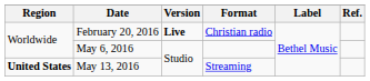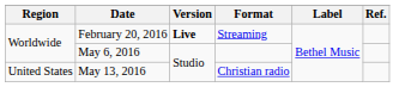 <table class="wikitable plainrowheaders">
 <tr>
 </tr>
 <tr>
 <th scope="col">Region</th>
 <th scope="col">Date</th>
 <th scope="col">Version</th>
 <th scope="col">Format</th>
 <th scope="col">Label</th>
 <th scope="col">Ref.</th>
 </tr>
 <tr>
 <td rowspan="2">Worldwide</td>
 <td>February 20, 2016</td>
 <td><strong>Live</strong></td>
-<td><a href='#'>Christian radio</a></td>
+<td><a href='#'>Streaming</a></td>
 <td rowspan="3"><a href='#'>Bethel Music</a></td>
 <td></td>
 </tr>
 <tr>
 <td>May 6, 2016</td>
 <td rowspan="2">Studio</td>
 <td></td>
 <td></td>
 </tr>
 <tr>
-<td><strong>United States</strong></td>
+<td>United States</td>
 <td>May 13, 2016</td>
-<td><a href='#'>Streaming</a></td>
+<td><a href='#'>Christian radio</a></td>
 <td></td>
 </tr>
 </table>
